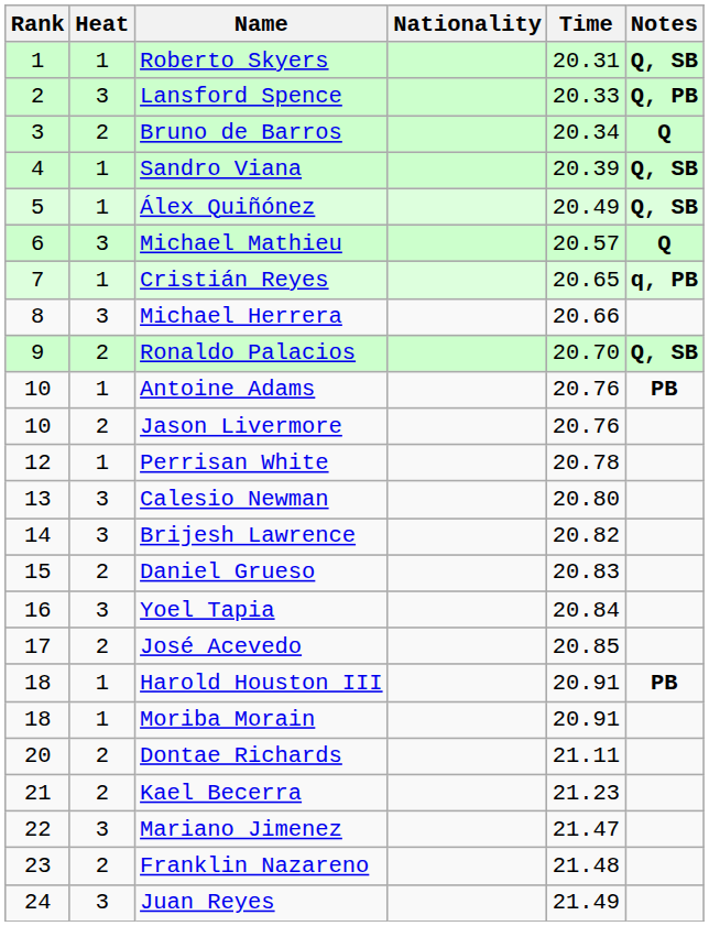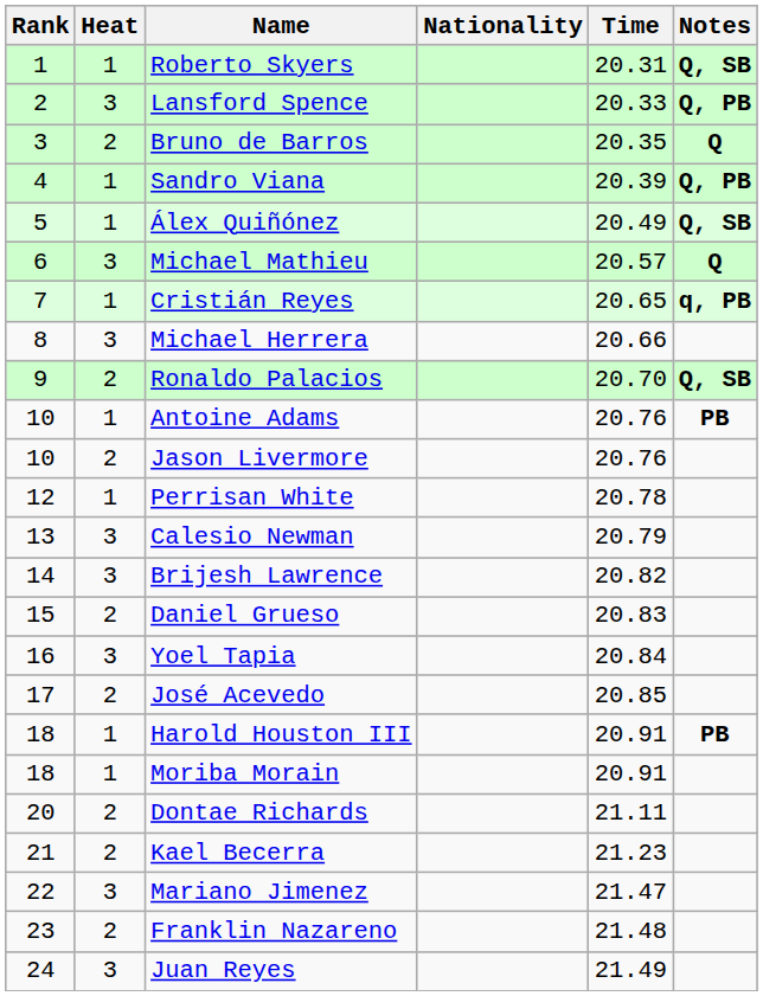 <table class="wikitable sortable" style="text-align:center">
 <tr>
 <th>Rank</th>
 <th>Heat</th>
 <th>Name</th>
 <th>Nationality</th>
 <th>Time</th>
 <th>Notes</th>
 </tr>
 <tr bgcolor=ccffcc>
 <td>1</td>
 <td>1</td>
 <td align=left><a href='#'>Roberto Skyers</a></td>
 <td align=left></td>
 <td>20.31</td>
 <td><strong>Q, SB</strong></td>
 </tr>
 <tr bgcolor=ccffcc>
 <td>2</td>
 <td>3</td>
 <td align=left><a href='#'>Lansford Spence</a></td>
 <td align=left></td>
 <td>20.33</td>
 <td><strong>Q, PB</strong></td>
 </tr>
 <tr bgcolor=ccffcc>
 <td>3</td>
 <td>2</td>
 <td align=left><a href='#'>Bruno de Barros</a></td>
 <td align=left></td>
-<td>20.34</td>
+<td>20.35</td>
 <td><strong>Q</strong></td>
 </tr>
 <tr bgcolor=ccffcc>
 <td>4</td>
 <td>1</td>
 <td align=left><a href='#'>Sandro Viana</a></td>
 <td align=left></td>
 <td>20.39</td>
-<td><strong>Q, SB</strong></td>
+<td><strong>Q, PB</strong></td>
 </tr>
 <tr bgcolor=ddffdd>
 <td>5</td>
 <td>1</td>
 <td align=left><a href='#'>Álex Quiñónez</a></td>
 <td align=left></td>
 <td>20.49</td>
 <td><strong>Q, SB</strong></td>
 </tr>
 <tr bgcolor=ccffcc>
 <td>6</td>
 <td>3</td>
 <td align=left><a href='#'>Michael Mathieu</a></td>
 <td align=left></td>
 <td>20.57</td>
 <td><strong>Q</strong></td>
 </tr>
 <tr bgcolor=ddffdd>
 <td>7</td>
 <td>1</td>
 <td align=left><a href='#'>Cristián Reyes</a></td>
 <td align=left></td>
 <td>20.65</td>
 <td><strong>q, PB</strong></td>
 </tr>
 <tr>
 <td>8</td>
 <td>3</td>
 <td align=left><a href='#'>Michael Herrera</a></td>
 <td align=left></td>
 <td>20.66</td>
 <td></td>
 </tr>
 <tr bgcolor=ccffcc>
 <td>9</td>
 <td>2</td>
 <td align=left><a href='#'>Ronaldo Palacios</a></td>
 <td align=left></td>
 <td>20.70</td>
 <td><strong>Q, SB</strong></td>
 </tr>
 <tr>
 <td>10</td>
 <td>1</td>
 <td align=left><a href='#'>Antoine Adams</a></td>
 <td align=left></td>
 <td>20.76</td>
 <td><strong>PB</strong></td>
 </tr>
 <tr>
 <td>10</td>
 <td>2</td>
 <td align=left><a href='#'>Jason Livermore</a></td>
 <td align=left></td>
 <td>20.76</td>
 <td></td>
 </tr>
 <tr>
 <td>12</td>
 <td>1</td>
 <td align=left><a href='#'>Perrisan White</a></td>
 <td align=left></td>
 <td>20.78</td>
 <td></td>
 </tr>
 <tr>
 <td>13</td>
 <td>3</td>
 <td align=left><a href='#'>Calesio Newman</a></td>
 <td align=left></td>
-<td>20.80</td>
+<td>20.79</td>
 <td></td>
 </tr>
 <tr>
 <td>14</td>
 <td>3</td>
 <td align=left><a href='#'>Brijesh Lawrence</a></td>
 <td align=left></td>
 <td>20.82</td>
 <td></td>
 </tr>
 <tr>
 <td>15</td>
 <td>2</td>
 <td align=left><a href='#'>Daniel Grueso</a></td>
 <td align=left></td>
 <td>20.83</td>
 <td></td>
 </tr>
 <tr>
 <td>16</td>
 <td>3</td>
 <td align=left><a href='#'>Yoel Tapia</a></td>
 <td align=left></td>
 <td>20.84</td>
 <td></td>
 </tr>
 <tr>
 <td>17</td>
 <td>2</td>
 <td align=left><a href='#'>José Acevedo</a></td>
 <td align=left></td>
 <td>20.85</td>
 <td></td>
 </tr>
 <tr>
 <td>18</td>
 <td>1</td>
 <td align=left><a href='#'>Harold Houston III</a></td>
 <td align=left></td>
 <td>20.91</td>
 <td><strong>PB</strong></td>
 </tr>
 <tr>
 <td>18</td>
 <td>1</td>
 <td align=left><a href='#'>Moriba Morain</a></td>
 <td align=left></td>
 <td>20.91</td>
 <td></td>
 </tr>
 <tr>
 <td>20</td>
 <td>2</td>
 <td align=left><a href='#'>Dontae Richards</a></td>
 <td align=left></td>
 <td>21.11</td>
 <td></td>
 </tr>
 <tr>
 <td>21</td>
 <td>2</td>
 <td align=left><a href='#'>Kael Becerra</a></td>
 <td align=left></td>
 <td>21.23</td>
 <td></td>
 </tr>
 <tr>
 <td>22</td>
 <td>3</td>
 <td align=left><a href='#'>Mariano Jimenez</a></td>
 <td align=left></td>
 <td>21.47</td>
 <td></td>
 </tr>
 <tr>
 <td>23</td>
 <td>2</td>
 <td align=left><a href='#'>Franklin Nazareno</a></td>
 <td align=left></td>
 <td>21.48</td>
 <td></td>
 </tr>
 <tr>
 <td>24</td>
 <td>3</td>
 <td align=left><a href='#'>Juan Reyes</a></td>
 <td align=left></td>
 <td>21.49</td>
 <td></td>
 </tr>
 </table>
